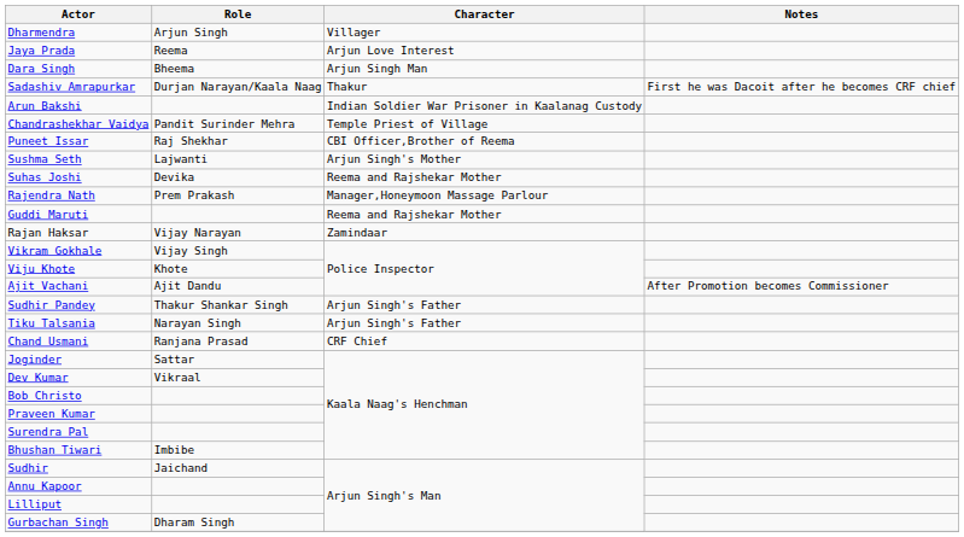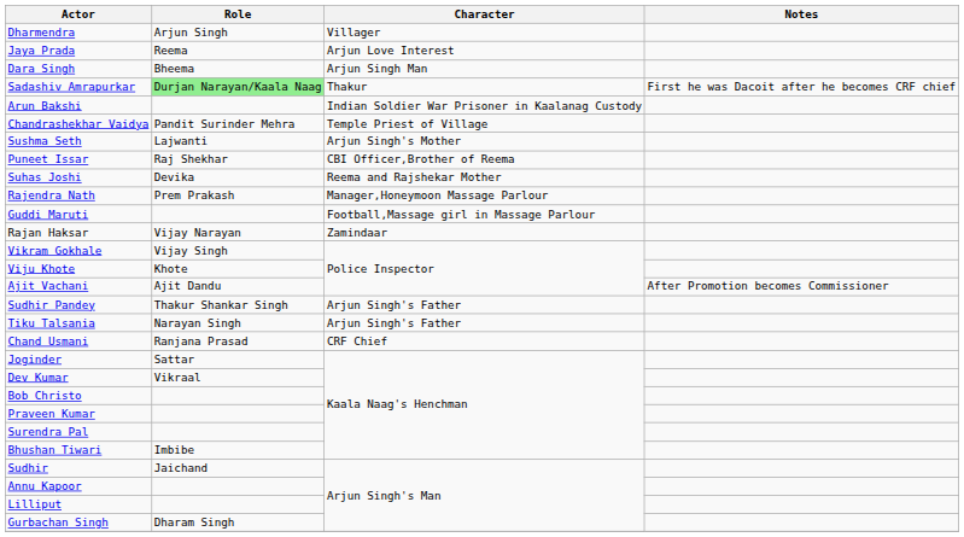 <table class="wikitable">
 <tr>
 <th>Actor</th>
 <th>Role</th>
 <th>Character</th>
 <th>Notes</th>
 </tr>
 <tr>
 <td><a href='#'>Dharmendra</a></td>
 <td>Arjun Singh</td>
 <td>Villager</td>
 <td></td>
 </tr>
 <tr>
 <td><a href='#'>Jaya Prada</a></td>
 <td>Reema</td>
 <td>Arjun Love Interest</td>
 <td></td>
 </tr>
 <tr>
 <td><a href='#'>Dara Singh</a></td>
 <td>Bheema</td>
 <td>Arjun Singh Man</td>
 <td></td>
 </tr>
 <tr>
 <td><a href='#'>Sadashiv Amrapurkar</a></td>
-<td>Durjan Narayan/Kaala Naag</td>
+<td style="background: lightgreen;">Durjan Narayan/Kaala Naag</td>
 <td>Thakur</td>
 <td>First he was Dacoit after he becomes CRF chief</td>
 </tr>
 <tr>
 <td><a href='#'>Arun Bakshi</a></td>
 <td></td>
 <td>Indian Soldier War Prisoner in Kaalanag Custody</td>
 <td></td>
 </tr>
 <tr>
 <td><a href='#'>Chandrashekhar Vaidya</a></td>
 <td>Pandit Surinder Mehra</td>
 <td>Temple Priest of Village</td>
 <td></td>
 </tr>
 <tr>
+<td><a href='#'>Sushma Seth</a></td>
+<td>Lajwanti</td>
+<td>Arjun Singh's Mother</td>
+<td></td>
+</tr>
+<tr>
 <td><a href='#'>Puneet Issar</a></td>
 <td>Raj Shekhar</td>
 <td>CBI Officer,Brother of Reema</td>
-<td></td>
-</tr>
-<tr>
-<td><a href='#'>Sushma Seth</a></td>
-<td>Lajwanti</td>
-<td>Arjun Singh's Mother</td>
 <td></td>
 </tr>
 <tr>
 <td><a href='#'>Suhas Joshi</a></td>
 <td>Devika</td>
 <td>Reema and Rajshekar Mother</td>
 <td></td>
 </tr>
 <tr>
 <td><a href='#'>Rajendra Nath</a></td>
 <td>Prem Prakash</td>
 <td>Manager,Honeymoon Massage Parlour</td>
 <td></td>
 </tr>
 <tr>
 <td><a href='#'>Guddi Maruti</a></td>
 <td></td>
-<td>Reema and Rajshekar Mother</td>
+<td>Football,Massage girl in Massage Parlour</td>
 <td></td>
 </tr>
 <tr>
 <td>Rajan Haksar</td>
 <td>Vijay Narayan</td>
 <td>Zamindaar</td>
 <td></td>
 </tr>
 <tr>
 <td><a href='#'>Vikram Gokhale</a></td>
 <td>Vijay Singh</td>
 <td Rowspan="3">Police Inspector</td>
 <td></td>
 </tr>
 <tr>
 <td><a href='#'>Viju Khote</a></td>
 <td>Khote</td>
 <td></td>
 </tr>
 <tr>
 <td><a href='#'>Ajit Vachani</a></td>
 <td>Ajit Dandu</td>
 <td>After Promotion becomes Commissioner</td>
 </tr>
 <tr>
 <td><a href='#'>Sudhir Pandey</a></td>
 <td>Thakur Shankar Singh</td>
 <td>Arjun Singh's Father</td>
 <td></td>
 </tr>
 <tr>
 <td><a href='#'>Tiku Talsania</a></td>
 <td>Narayan Singh</td>
 <td>Arjun Singh's Father</td>
 <td></td>
 </tr>
 <tr>
 <td><a href='#'>Chand Usmani</a></td>
 <td>Ranjana  Prasad</td>
 <td>CRF Chief</td>
 <td></td>
 </tr>
 <tr>
 <td><a href='#'>Joginder</a></td>
 <td>Sattar</td>
 <td Rowspan="6">Kaala Naag's Henchman</td>
 <td></td>
 </tr>
 <tr>
 <td><a href='#'>Dev Kumar</a></td>
 <td>Vikraal</td>
 <td></td>
 </tr>
 <tr>
 <td><a href='#'>Bob Christo</a></td>
 <td></td>
 <td></td>
 </tr>
 <tr>
 <td><a href='#'>Praveen Kumar</a></td>
 <td></td>
 <td></td>
 </tr>
 <tr>
 <td><a href='#'>Surendra Pal</a></td>
 <td></td>
 <td></td>
 </tr>
 <tr>
 <td><a href='#'>Bhushan Tiwari</a></td>
 <td>Imbibe</td>
 <td></td>
 </tr>
 <tr>
 <td><a href='#'>Sudhir</a></td>
 <td>Jaichand</td>
 <td Rowspan="4">Arjun Singh's Man</td>
 <td></td>
 </tr>
 <tr>
 <td><a href='#'>Annu Kapoor</a></td>
 <td></td>
 <td></td>
 </tr>
 <tr>
 <td><a href='#'>Lilliput</a></td>
 <td></td>
 <td></td>
 </tr>
 <tr>
 <td><a href='#'>Gurbachan Singh</a></td>
 <td>Dharam Singh</td>
 <td></td>
 </tr>
 <tr>
 </tr>
 </table>
